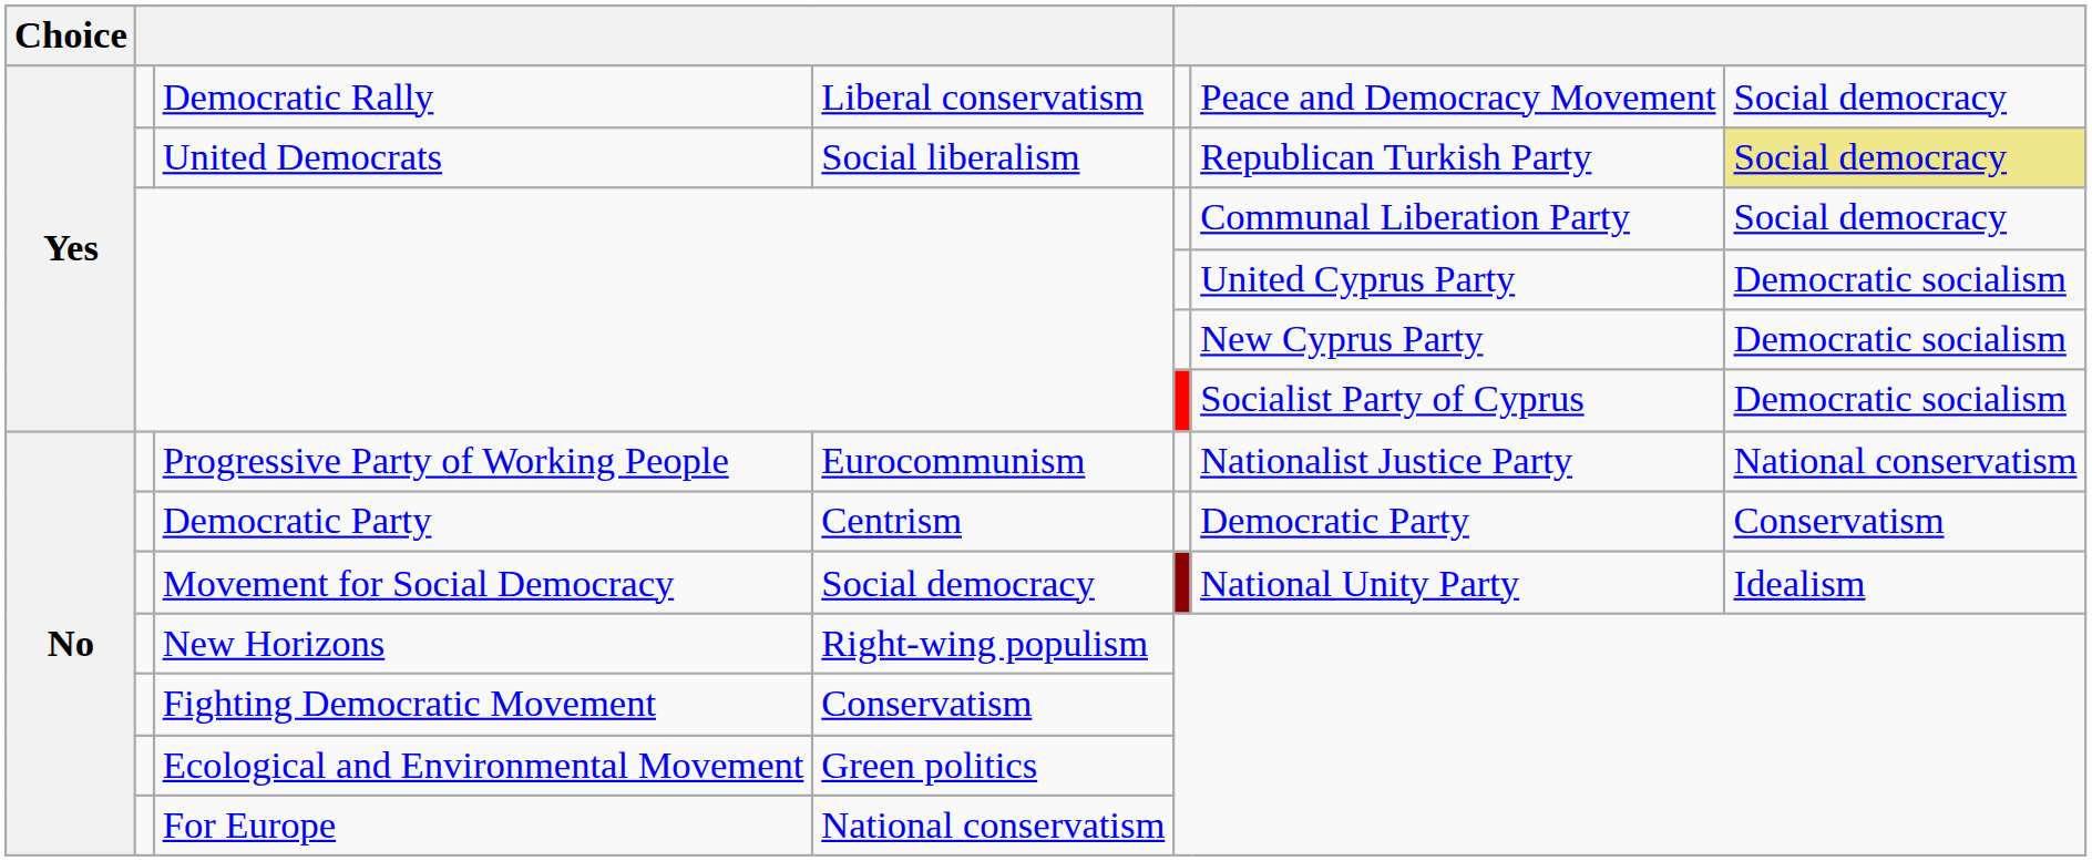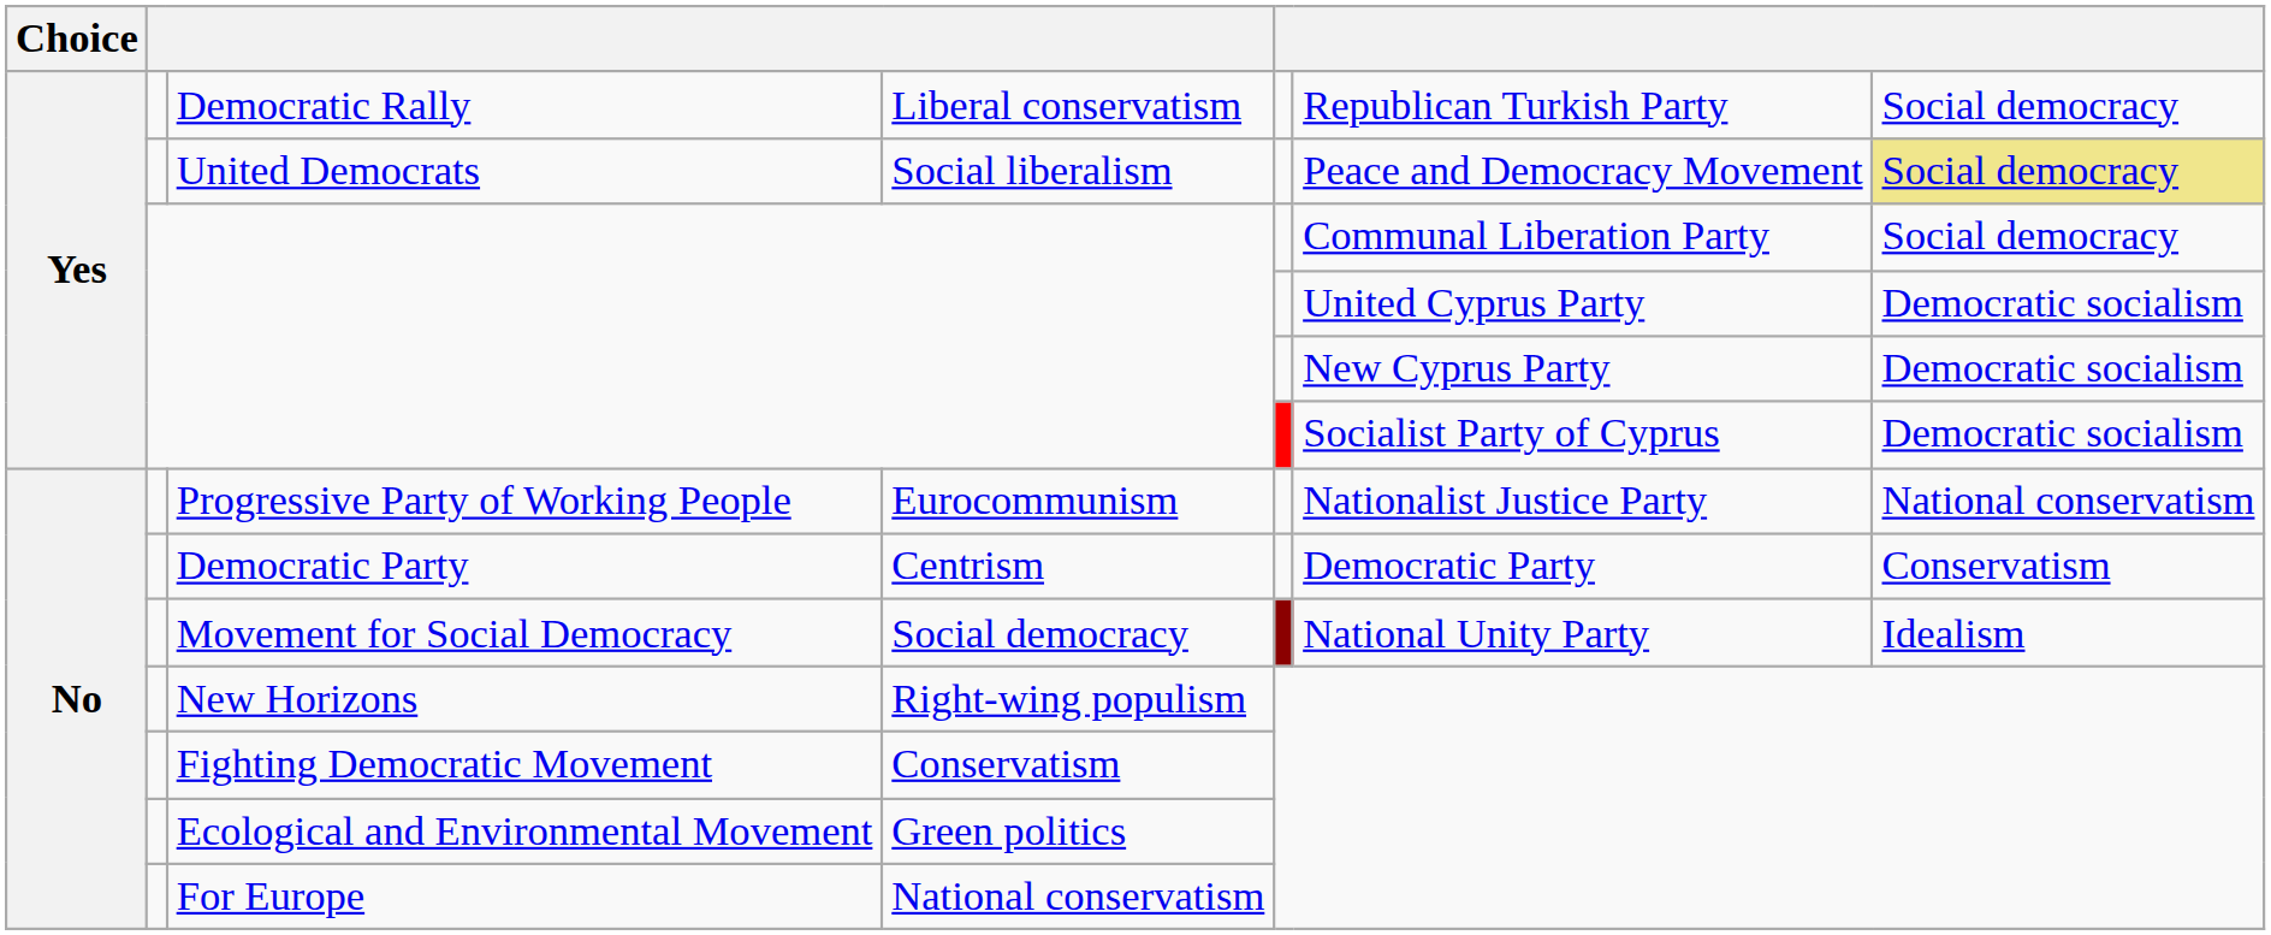 <table class="wikitable">
 <tr>
 <th>Choice</th>
 <th colspan=3></th>
 <th colspan=3></th>
 </tr>
 <tr>
 <th rowspan=6> Yes</th>
 <td bgcolor=></td>
 <td><a href='#'>Democratic Rally</a></td>
 <td><a href='#'>Liberal conservatism</a></td>
 <td bgcolor=></td>
-<td><a href='#'>Peace and Democracy Movement</a></td>
+<td><a href='#'>Republican Turkish Party</a></td>
 <td><a href='#'>Social democracy</a></td>
 </tr>
 <tr>
 <td bgcolor=></td>
 <td><a href='#'>United Democrats</a></td>
 <td><a href='#'>Social liberalism</a></td>
 <td bgcolor=></td>
-<td><a href='#'>Republican Turkish Party</a></td>
+<td><a href='#'>Peace and Democracy Movement</a></td>
 <td style="background: khaki;"><a href='#'>Social democracy</a></td>
 </tr>
 <tr>
 <td colspan=3 rowspan=4></td>
 <td bgcolor=></td>
 <td><a href='#'>Communal Liberation Party</a></td>
 <td><a href='#'>Social democracy</a></td>
 </tr>
 <tr>
 <td bgcolor=></td>
 <td><a href='#'>United Cyprus Party</a></td>
 <td><a href='#'>Democratic socialism</a></td>
 </tr>
 <tr>
 <td bgcolor=></td>
 <td><a href='#'>New Cyprus Party</a></td>
 <td><a href='#'>Democratic socialism</a></td>
 </tr>
 <tr>
 <td bgcolor=red></td>
 <td><a href='#'>Socialist Party of Cyprus</a></td>
 <td><a href='#'>Democratic socialism</a></td>
 </tr>
 <tr>
 <th rowspan=7> No</th>
 <td bgcolor=></td>
 <td><a href='#'>Progressive Party of Working People</a></td>
 <td><a href='#'>Eurocommunism</a></td>
 <td bgcolor=></td>
 <td><a href='#'>Nationalist Justice Party</a></td>
 <td><a href='#'>National conservatism</a></td>
 </tr>
 <tr>
 <td bgcolor=></td>
 <td><a href='#'>Democratic Party</a></td>
 <td><a href='#'>Centrism</a></td>
 <td bgcolor=></td>
 <td><a href='#'>Democratic Party</a></td>
 <td><a href='#'>Conservatism</a></td>
 </tr>
 <tr>
 <td bgcolor=></td>
 <td><a href='#'>Movement for Social Democracy</a></td>
 <td><a href='#'>Social democracy</a></td>
 <td bgcolor=darkred></td>
 <td><a href='#'>National Unity Party</a></td>
 <td><a href='#'>Idealism</a></td>
 </tr>
 <tr>
 <td bgcolor=></td>
 <td><a href='#'>New Horizons</a></td>
 <td><a href='#'>Right-wing populism</a></td>
 </tr>
 <tr>
 <td bgcolor=></td>
 <td><a href='#'>Fighting Democratic Movement</a></td>
 <td><a href='#'>Conservatism</a></td>
 </tr>
 <tr>
 <td bgcolor=></td>
 <td><a href='#'>Ecological and Environmental Movement</a></td>
 <td><a href='#'>Green politics</a></td>
 </tr>
 <tr>
 <td bgcolor=></td>
 <td><a href='#'>For Europe</a></td>
 <td><a href='#'>National conservatism</a></td>
 </tr>
 </table>
